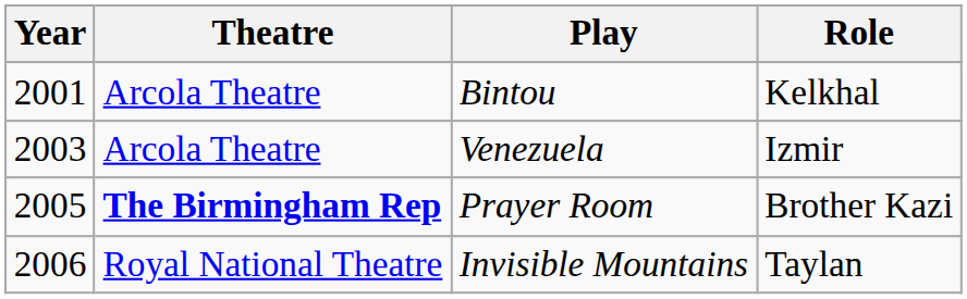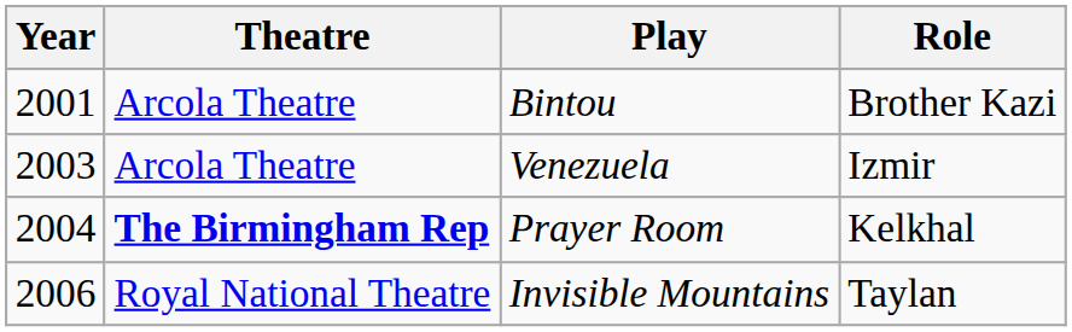 <table class="wikitable sortable">
 <tr>
 <th>Year</th>
 <th>Theatre</th>
 <th>Play</th>
 <th>Role</th>
 </tr>
 <tr>
 <td>2001</td>
 <td><a href='#'>Arcola Theatre</a></td>
 <td><em>Bintou</em></td>
-<td>Kelkhal</td>
+<td>Brother Kazi</td>
 </tr>
 <tr>
 <td>2003</td>
 <td><a href='#'>Arcola Theatre</a></td>
 <td><em>Venezuela</em></td>
 <td>Izmir</td>
 </tr>
 <tr>
-<td>2005</td>
+<td>2004</td>
 <td><strong><a href='#'>The Birmingham Rep</a></strong></td>
 <td><em>Prayer Room</em></td>
-<td>Brother Kazi</td>
+<td>Kelkhal</td>
 </tr>
 <tr>
 <td>2006</td>
 <td><a href='#'>Royal National Theatre</a></td>
 <td><em>Invisible Mountains</em></td>
 <td>Taylan</td>
 </tr>
 </table>
